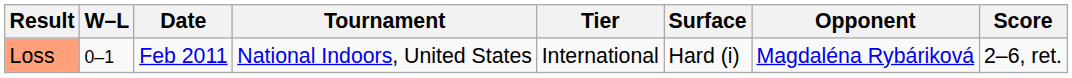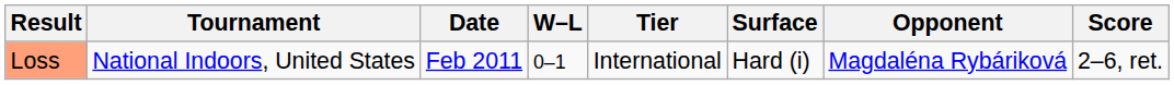 <table class="sortable wikitable">
 <tr>
 <th>Result</th>
+<th>Tournament</th>
+<th>Date</th>
 <th class="unsortable">W–L</th>
-<th>Date</th>
-<th>Tournament</th>
 <th>Tier</th>
 <th>Surface</th>
 <th>Opponent</th>
 <th class="unsortable">Score</th>
 </tr>
 <tr>
 <td style="background:#ffa07a;">Loss</td>
+<td><a href='#'>National Indoors</a>, United States</td>
+<td><a href='#'>Feb 2011</a></td>
 <td><small>0–1</small></td>
-<td><a href='#'>Feb 2011</a></td>
-<td><a href='#'>National Indoors</a>, United States</td>
 <td>International</td>
 <td>Hard (i)</td>
 <td> <a href='#'>Magdaléna Rybáriková</a></td>
 <td>2–6, ret.</td>
 </tr>
 </table>
